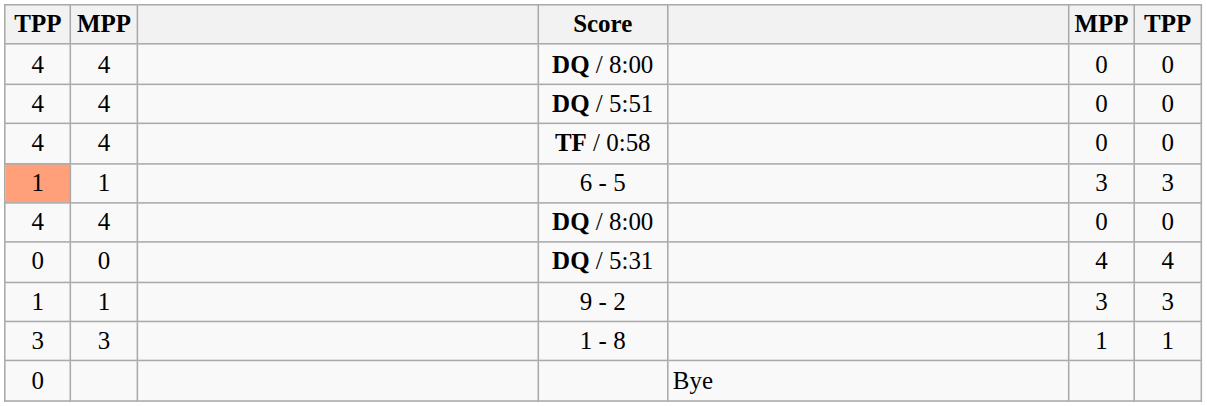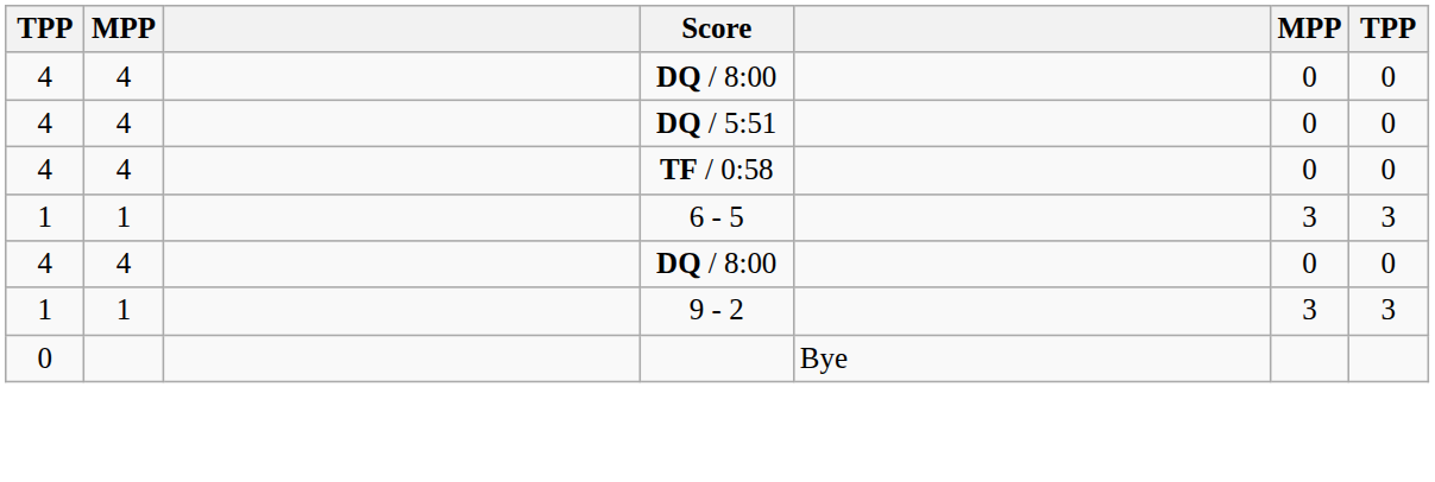 <table class="wikitable" style="text-align: center;" |>
 <tr>
 <th width="35">TPP</th>
 <th width="35">MPP</th>
 <th width="250"></th>
 <th width="75">Score</th>
 <th width="250"></th>
 <th width="35">MPP</th>
 <th width="35">TPP</th>
 </tr>
 <tr>
 <td>4</td>
 <td>4</td>
 <td style="text-align:left;"></td>
 <td><strong>DQ</strong> / 8:00</td>
 <td style="text-align:left;"><strong></strong></td>
 <td>0</td>
 <td>0</td>
 </tr>
 <tr>
 <td>4</td>
 <td>4</td>
 <td style="text-align:left;"></td>
 <td><strong>DQ</strong> / 5:51</td>
 <td style="text-align:left;"><strong></strong></td>
 <td>0</td>
 <td>0</td>
 </tr>
 <tr>
 <td>4</td>
 <td>4</td>
 <td style="text-align:left;"></td>
 <td><strong>TF</strong> / 0:58</td>
 <td style="text-align:left;"><strong></strong></td>
 <td>0</td>
 <td>0</td>
 </tr>
 <tr>
-<td style="background: lightsalmon;">1</td>
+<td>1</td>
 <td>1</td>
 <td style="text-align:left;"><strong></strong></td>
 <td>6 - 5</td>
 <td style="text-align:left;"></td>
 <td>3</td>
 <td>3</td>
 </tr>
 <tr>
 <td>4</td>
 <td>4</td>
 <td style="text-align:left;"></td>
 <td><strong>DQ</strong> / 8:00</td>
 <td style="text-align:left;"><strong></strong></td>
 <td>0</td>
 <td>0</td>
 </tr>
 <tr>
-<td>0</td>
-<td>0</td>
-<td style="text-align:left;"><strong></strong></td>
-<td><strong>DQ</strong> / 5:31</td>
-<td style="text-align:left;"></td>
-<td>4</td>
-<td>4</td>
-</tr>
-<tr>
 <td>1</td>
 <td>1</td>
 <td style="text-align:left;"><strong></strong></td>
 <td>9 - 2</td>
 <td style="text-align:left;"></td>
 <td>3</td>
 <td>3</td>
-</tr>
-<tr>
-<td>3</td>
-<td>3</td>
-<td style="text-align:left;"></td>
-<td>1 - 8</td>
-<td style="text-align:left;"><strong></strong></td>
-<td>1</td>
-<td>1</td>
 </tr>
 <tr>
 <td>0</td>
 <td></td>
 <td style="text-align:left;"><strong></strong></td>
 <td></td>
 <td style="text-align:left;">Bye</td>
 <td></td>
 <td></td>
 </tr>
 </table>
